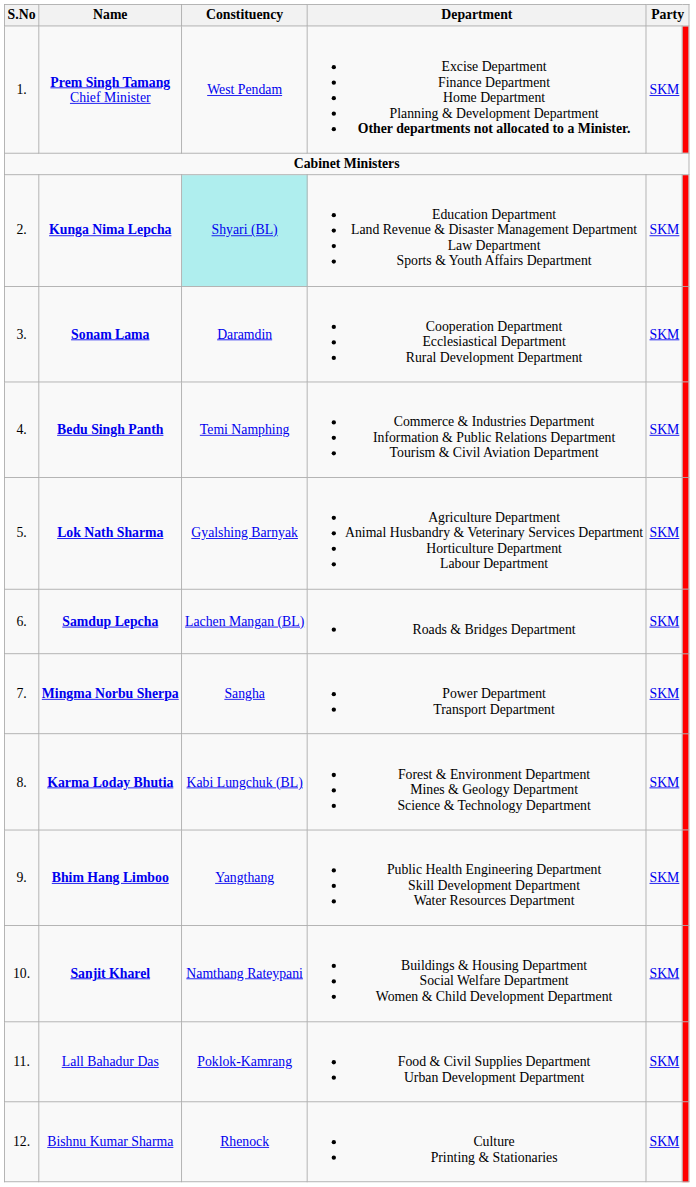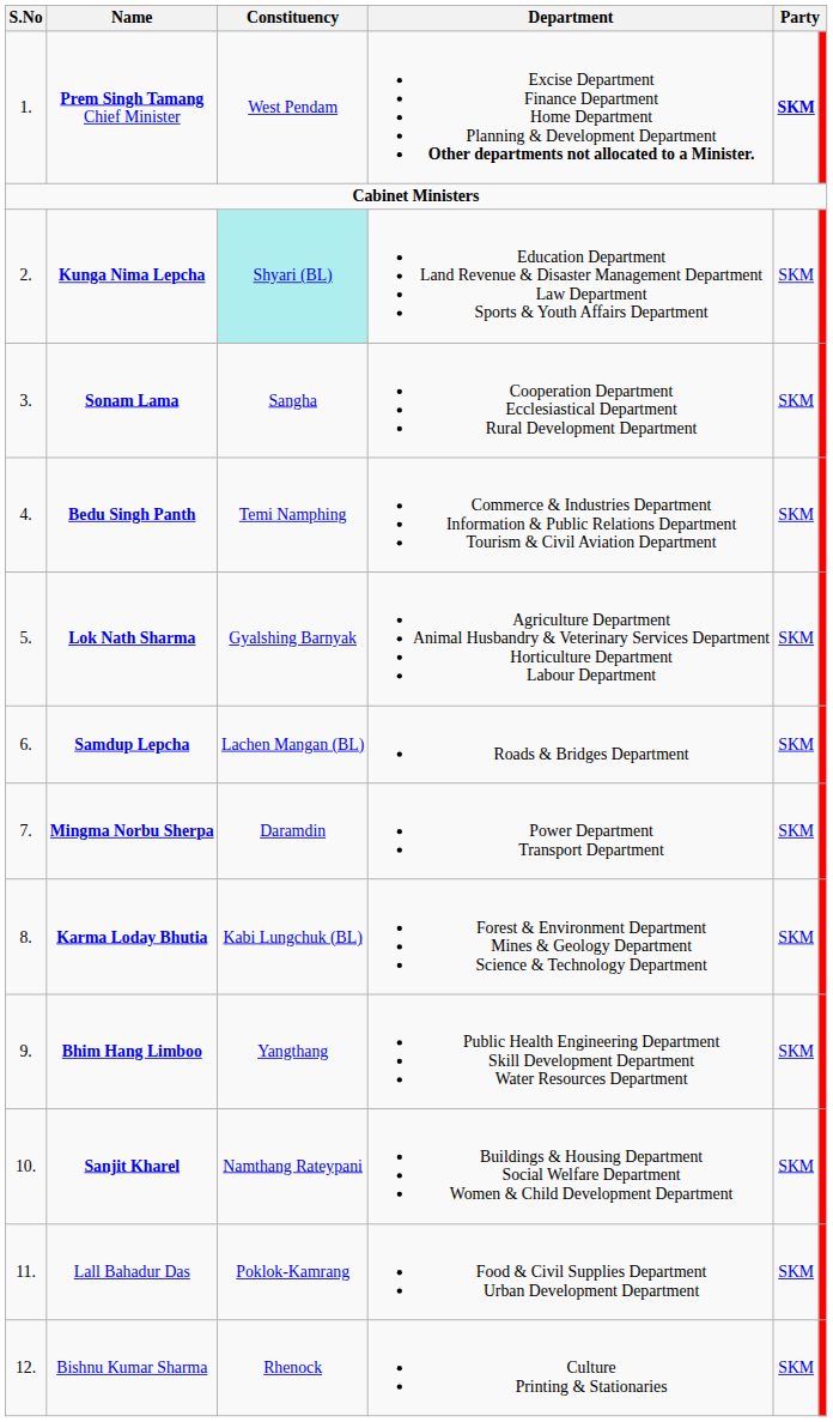 <table class="wikitable sortable" style="text-align:center;">
 <tr>
 <th>S.No</th>
 <th>Name</th>
 <th>Constituency</th>
 <th>Department</th>
 <th colspan="2" scope="col">Party</th>
 </tr>
 <tr>
 <td>1.</td>
 <td><strong><a href='#'>Prem Singh Tamang</a></strong><br><a href='#'>Chief Minister</a></td>
 <td><a href='#'>West Pendam</a></td>
 <td><br><ul><li>Excise Department</li><li>Finance Department</li><li>Home Department</li><li>Planning & Development Department</li><li><strong>Other departments not allocated to a Minister.</strong></li></ul></td>
-<td><a href='#'>SKM</a></td>
+<td><strong><a href='#'>SKM</a></strong></td>
 <td bgcolor=#FF0000></td>
 </tr>
 <tr>
 <td style="text-align: center;" colspan=6><strong>Cabinet Ministers</strong></td>
 </tr>
 <tr>
 <td>2.</td>
 <td><strong><a href='#'>Kunga Nima Lepcha</a></strong></td>
 <td style="background: paleturquoise;"><a href='#'>Shyari (BL)</a></td>
 <td><br><ul><li>Education Department</li><li>Land Revenue & Disaster Management Department</li><li>Law Department</li><li>Sports & Youth Affairs Department</li></ul></td>
 <td><a href='#'>SKM</a></td>
 <td style="color:inherit;background:#FF0000"></td>
 </tr>
 <tr>
 <td>3.</td>
 <td><strong><a href='#'>Sonam Lama</a></strong></td>
-<td><a href='#'>Daramdin</a></td>
+<td><a href='#'>Sangha</a></td>
 <td><br><ul><li>Cooperation Department</li><li>Ecclesiastical Department</li><li>Rural Development Department</li></ul></td>
 <td><a href='#'>SKM</a></td>
 <td style="color:inherit;background:#FF0000"></td>
 </tr>
 <tr>
 <td>4.</td>
 <td><strong><a href='#'>Bedu Singh Panth</a></strong></td>
 <td><a href='#'>Temi Namphing</a></td>
 <td><br><ul><li>Commerce & Industries Department</li><li>Information & Public Relations Department</li><li>Tourism & Civil Aviation Department</li></ul></td>
 <td><a href='#'>SKM</a></td>
 <td style="color:inherit;background:#FF0000"></td>
 </tr>
 <tr>
 <td>5.</td>
 <td><strong><a href='#'>Lok Nath Sharma</a></strong></td>
 <td><a href='#'>Gyalshing Barnyak</a></td>
 <td><br><ul><li>Agriculture Department</li><li>Animal Husbandry & Veterinary Services Department</li><li>Horticulture Department</li><li>Labour Department</li></ul></td>
 <td><a href='#'>SKM</a></td>
 <td style="color:inherit;background:#FF0000"></td>
 </tr>
 <tr>
 <td>6.</td>
 <td><strong><a href='#'>Samdup Lepcha</a></strong></td>
 <td><a href='#'>Lachen Mangan (BL)</a></td>
 <td><br><ul><li>Roads & Bridges Department</li></ul></td>
 <td><a href='#'>SKM</a></td>
 <td style="color:inherit;background:#FF0000"></td>
 </tr>
 <tr>
 <td>7.</td>
 <td><strong><a href='#'>Mingma Norbu Sherpa</a></strong></td>
-<td><a href='#'>Sangha</a></td>
+<td><a href='#'>Daramdin</a></td>
 <td><br><ul><li>Power Department</li><li>Transport Department</li></ul></td>
 <td><a href='#'>SKM</a></td>
 <td style="color:inherit;background:#FF0000"></td>
 </tr>
 <tr>
 <td>8.</td>
 <td><strong><a href='#'>Karma Loday Bhutia</a></strong></td>
 <td><a href='#'>Kabi Lungchuk (BL)</a></td>
 <td><br><ul><li>Forest & Environment Department</li><li>Mines & Geology Department</li><li>Science & Technology Department</li></ul></td>
 <td><a href='#'>SKM</a></td>
 <td style="color:inherit;background:#FF0000"></td>
 </tr>
 <tr>
 <td>9.</td>
 <td><strong><a href='#'>Bhim Hang Limboo</a></strong></td>
 <td><a href='#'>Yangthang</a></td>
 <td><br><ul><li>Public Health Engineering Department</li><li>Skill Development Department</li><li>Water Resources Department</li></ul></td>
 <td><a href='#'>SKM</a></td>
 <td style="color:inherit;background:#FF0000"></td>
 </tr>
 <tr>
 <td>10.</td>
 <td><strong><a href='#'>Sanjit Kharel</a></strong></td>
 <td><a href='#'>Namthang Rateypani</a></td>
 <td><br><ul><li>Buildings & Housing Department</li><li>Social Welfare Department</li><li>Women & Child Development Department</li></ul></td>
 <td><a href='#'>SKM</a></td>
 <td style="color:inherit;background:#FF0000"></td>
 </tr>
 <tr>
 <td>11.</td>
 <td><a href='#'>Lall Bahadur Das</a></td>
 <td><a href='#'>Poklok-Kamrang</a></td>
 <td><br><ul><li>Food & Civil Supplies Department</li><li>Urban Development Department</li></ul></td>
 <td><a href='#'>SKM</a></td>
 <td style="color:inherit;background:#FF0000"></td>
 </tr>
 <tr>
 <td>12.</td>
 <td><a href='#'>Bishnu Kumar Sharma</a></td>
 <td><a href='#'>Rhenock</a></td>
 <td><br><ul><li>Culture</li><li>Printing & Stationaries</li></ul></td>
 <td><a href='#'>SKM</a></td>
 <td style="color:inherit;background:#FF0000"></td>
 </tr>
 </table>
